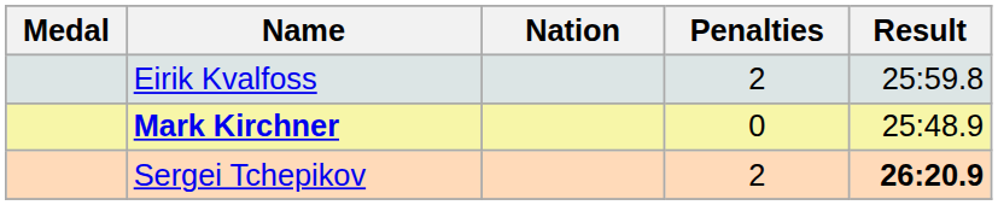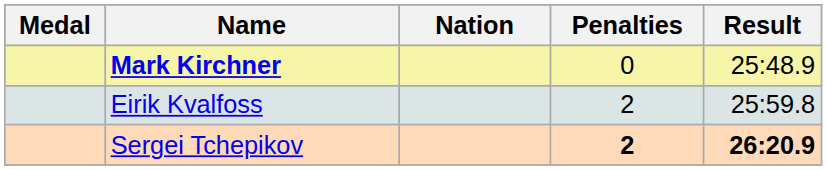 <table class=wikitable style="border:1px solid #AAAAAA;font-size:90%">
 <tr bgcolor="#E4E4E4">
 <th style="border-bottom:1px solid #AAAAAA" width=50>Medal</th>
 <th style="border-bottom:1px solid #AAAAAA" width=160>Name</th>
 <th style="border-bottom:1px solid #AAAAAA" width=80>Nation</th>
 <th style="border-bottom:1px solid #AAAAAA" width=80>Penalties</th>
 <th style="border-bottom:1px solid #AAAAAA" width=60>Result</th>
 </tr>
+<tr bgcolor="#F7F6A8">
+<td align="center"></td>
+<td><strong><a href='#'>Mark Kirchner</a></strong></td>
+<td align="center"></td>
+<td align="center">0</td>
+<td align="right">25:48.9</td>
+</tr>
 <tr bgcolor="#DCE5E5">
 <td align="center"></td>
 <td><a href='#'>Eirik Kvalfoss</a></td>
 <td align="center"></td>
 <td align="center">2</td>
 <td align="right">25:59.8</td>
 </tr>
-<tr bgcolor="#F7F6A8">
-<td align="center"></td>
-<td><strong><a href='#'>Mark Kirchner</a></strong></td>
-<td align="center"></td>
-<td align="center">0</td>
-<td align="right">25:48.9</td>
-</tr>
 <tr bgcolor="#FFDAB9">
 <td align="center"></td>
 <td><a href='#'>Sergei Tchepikov</a></td>
 <td align="center"></td>
-<td align="center">2</td>
+<td align="center"><strong>2</strong></td>
 <td align="right"><strong>26:20.9</strong></td>
 </tr>
 </table>
